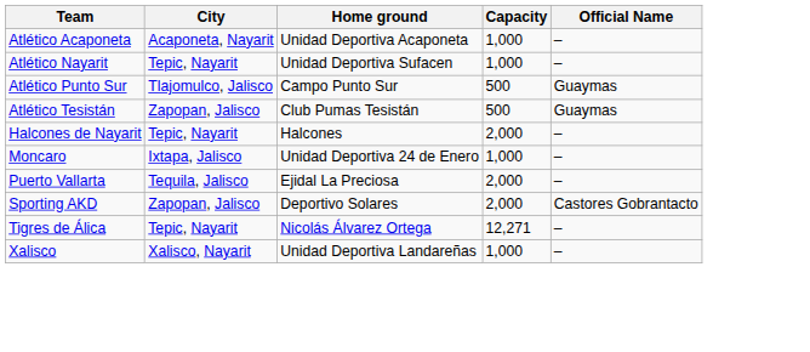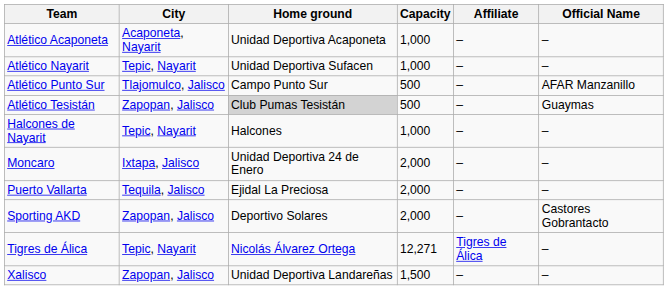 <table class="wikitable sortable">
 <tr>
 <th>Team</th>
 <th>City</th>
 <th>Home ground</th>
 <th>Capacity</th>
+<th>Affiliate</th>
 <th>Official Name</th>
 </tr>
 <tr>
 <td><a href='#'>Atlético Acaponeta</a></td>
 <td><a href='#'>Acaponeta</a>, <a href='#'>Nayarit</a></td>
 <td>Unidad Deportiva Acaponeta</td>
 <td>1,000</td>
 <td>–</td>
+<td>–</td>
 </tr>
 <tr>
 <td><a href='#'>Atlético Nayarit</a></td>
 <td><a href='#'>Tepic</a>, <a href='#'>Nayarit</a></td>
 <td>Unidad Deportiva Sufacen</td>
 <td>1,000</td>
 <td>–</td>
+<td>–</td>
 </tr>
 <tr>
 <td><a href='#'>Atlético Punto Sur</a></td>
 <td><a href='#'>Tlajomulco</a>, <a href='#'>Jalisco</a></td>
 <td>Campo Punto Sur</td>
 <td>500</td>
-<td>Guaymas</td>
+<td>–</td>
+<td>AFAR Manzanillo</td>
 </tr>
 <tr>
 <td><a href='#'>Atlético Tesistán</a></td>
 <td><a href='#'>Zapopan</a>, <a href='#'>Jalisco</a></td>
-<td>Club Pumas Tesistán</td>
+<td style="background: lightgrey;">Club Pumas Tesistán</td>
 <td>500</td>
+<td>–</td>
 <td>Guaymas</td>
 </tr>
 <tr>
 <td><a href='#'>Halcones de Nayarit</a></td>
 <td><a href='#'>Tepic</a>, <a href='#'>Nayarit</a></td>
 <td>Halcones</td>
-<td>2,000</td>
+<td>1,000</td>
+<td>–</td>
 <td>–</td>
 </tr>
 <tr>
 <td><a href='#'>Moncaro</a></td>
 <td><a href='#'>Ixtapa</a>, <a href='#'>Jalisco</a></td>
 <td>Unidad Deportiva 24 de Enero</td>
-<td>1,000</td>
+<td>2,000</td>
+<td>–</td>
 <td>–</td>
 </tr>
 <tr>
 <td><a href='#'>Puerto Vallarta</a></td>
 <td><a href='#'>Tequila</a>, <a href='#'>Jalisco</a></td>
 <td>Ejidal La Preciosa</td>
 <td>2,000</td>
 <td>–</td>
+<td>–</td>
 </tr>
 <tr>
 <td><a href='#'>Sporting AKD</a></td>
 <td><a href='#'>Zapopan</a>, <a href='#'>Jalisco</a></td>
 <td>Deportivo Solares</td>
 <td>2,000</td>
+<td>–</td>
 <td>Castores Gobrantacto</td>
 </tr>
 <tr>
 <td><a href='#'>Tigres de Álica</a></td>
 <td><a href='#'>Tepic</a>, <a href='#'>Nayarit</a></td>
 <td><a href='#'>Nicolás Álvarez Ortega</a></td>
 <td>12,271</td>
+<td><a href='#'>Tigres de Álica</a></td>
 <td>–</td>
 </tr>
 <tr>
 <td><a href='#'>Xalisco</a></td>
-<td><a href='#'>Xalisco</a>, <a href='#'>Nayarit</a></td>
+<td><a href='#'>Zapopan</a>, <a href='#'>Jalisco</a></td>
 <td>Unidad Deportiva Landareñas</td>
-<td>1,000</td>
+<td>1,500</td>
+<td>–</td>
 <td>–</td>
 </tr>
 </table>
